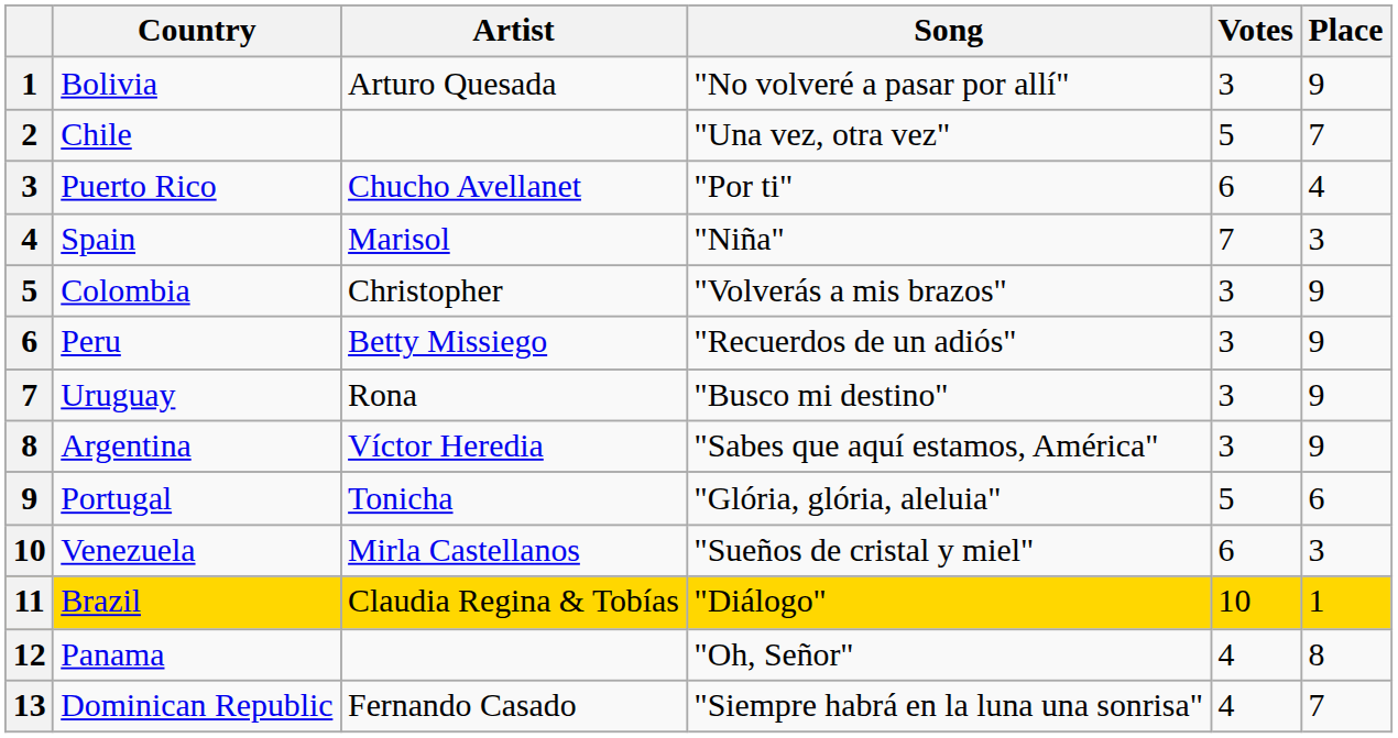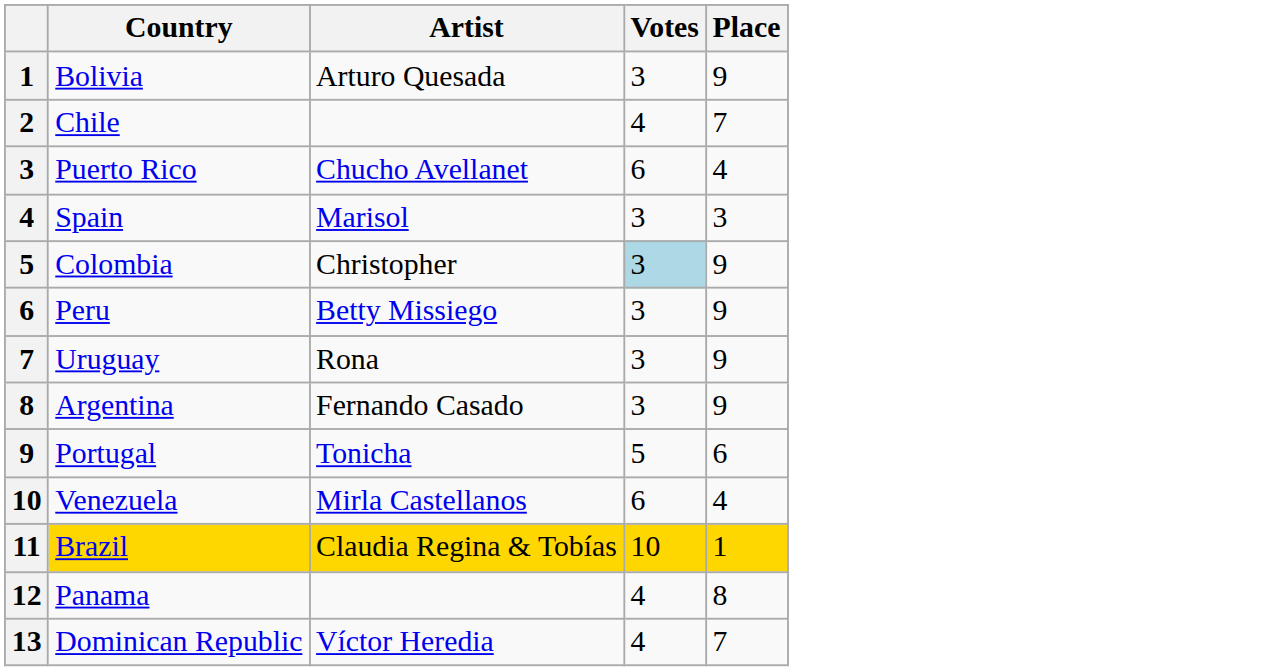 <table class="wikitable sortable plainrowheaders">
 <tr>
 <th scope="col"></th>
 <th scope="col">Country</th>
 <th scope="col">Artist</th>
-<th scope="col">Song</th>
 <th scope="col" class="unsortable">Votes</th>
 <th scope="col">Place</th>
 </tr>
 <tr>
 <th scope="row" style="text-align:center;">1</th>
 <td> <a href='#'>Bolivia</a></td>
 <td>Arturo Quesada</td>
-<td>"No volveré a pasar por allí"</td>
 <td>3</td>
 <td>9</td>
 </tr>
 <tr>
 <th scope="row" style="text-align:center;">2</th>
 <td> <a href='#'>Chile</a></td>
 <td></td>
-<td>"Una vez, otra vez"</td>
-<td>5</td>
+<td>4</td>
 <td>7</td>
 </tr>
 <tr>
 <th scope="row" style="text-align:center;">3</th>
 <td> <a href='#'>Puerto Rico</a></td>
 <td><a href='#'>Chucho Avellanet</a></td>
-<td>"Por ti"</td>
 <td>6</td>
 <td>4</td>
 </tr>
 <tr>
 <th scope="row" style="text-align:center;">4</th>
 <td> <a href='#'>Spain</a></td>
 <td><a href='#'>Marisol</a></td>
-<td>"Niña"</td>
-<td>7</td>
+<td>3</td>
 <td>3</td>
 </tr>
 <tr>
 <th scope="row" style="text-align:center;">5</th>
 <td> <a href='#'>Colombia</a></td>
 <td>Christopher</td>
-<td>"Volverás a mis brazos"</td>
-<td>3</td>
+<td style="background: lightblue;">3</td>
 <td>9</td>
 </tr>
 <tr>
 <th scope="row" style="text-align:center;">6</th>
 <td> <a href='#'>Peru</a></td>
 <td><a href='#'>Betty Missiego</a></td>
-<td>"Recuerdos de un adiós"</td>
 <td>3</td>
 <td>9</td>
 </tr>
 <tr>
 <th scope="row" style="text-align:center;">7</th>
 <td> <a href='#'>Uruguay</a></td>
 <td>Rona</td>
-<td>"Busco mi destino"</td>
 <td>3</td>
 <td>9</td>
 </tr>
 <tr>
 <th scope="row" style="text-align:center;">8</th>
 <td> <a href='#'>Argentina</a></td>
-<td><a href='#'>Víctor Heredia</a></td>
-<td>"Sabes que aquí estamos, América"</td>
+<td>Fernando Casado</td>
 <td>3</td>
 <td>9</td>
 </tr>
 <tr>
 <th scope="row" style="text-align:center;">9</th>
 <td> <a href='#'>Portugal</a></td>
 <td><a href='#'>Tonicha</a></td>
-<td>"Glória, glória, aleluia"</td>
 <td>5</td>
 <td>6</td>
 </tr>
 <tr>
 <th scope="row" style="text-align:center;">10</th>
 <td> <a href='#'>Venezuela</a></td>
 <td><a href='#'>Mirla Castellanos</a></td>
-<td>"Sueños de cristal y miel"</td>
 <td>6</td>
-<td>3</td>
+<td>4</td>
 </tr>
 <tr bgcolor="gold">
 <th scope="row" style="text-align:center;">11</th>
 <td> <a href='#'>Brazil</a></td>
 <td>Claudia Regina & Tobías</td>
-<td>"Diálogo"</td>
 <td>10</td>
 <td>1</td>
 </tr>
 <tr>
 <th scope="row" style="text-align:center;">12</th>
 <td> <a href='#'>Panama</a></td>
 <td></td>
-<td>"Oh, Señor"</td>
 <td>4</td>
 <td>8</td>
 </tr>
 <tr>
 <th scope="row" style="text-align:center;">13</th>
 <td> <a href='#'>Dominican Republic</a></td>
-<td>Fernando Casado</td>
-<td>"Siempre habrá en la luna una sonrisa"</td>
+<td><a href='#'>Víctor Heredia</a></td>
 <td>4</td>
 <td>7</td>
 </tr>
 </table>
